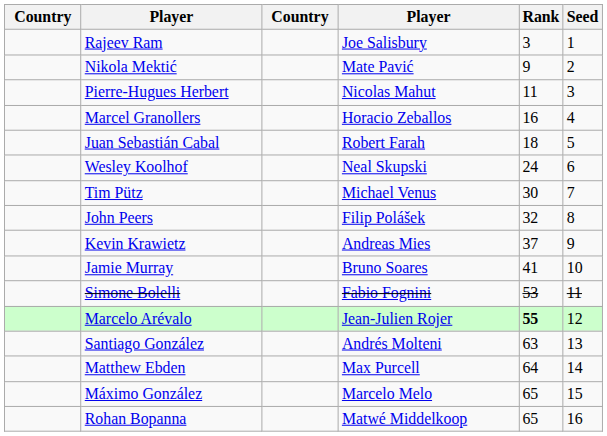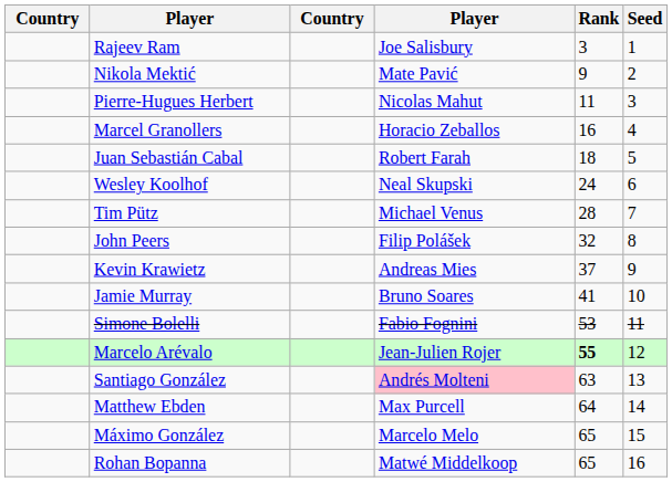 <table class="sortable wikitable">
 <tr>
 <th width="70">Country</th>
 <th width="175">Player</th>
 <th width="70">Country</th>
 <th width="175">Player</th>
 <th>Rank</th>
 <th>Seed</th>
 </tr>
 <tr>
 <td></td>
 <td><a href='#'>Rajeev Ram</a></td>
 <td></td>
 <td><a href='#'>Joe Salisbury</a></td>
 <td>3</td>
 <td>1</td>
 </tr>
 <tr>
 <td></td>
 <td><a href='#'>Nikola Mektić</a></td>
 <td></td>
 <td><a href='#'>Mate Pavić</a></td>
 <td>9</td>
 <td>2</td>
 </tr>
 <tr>
 <td></td>
 <td><a href='#'>Pierre-Hugues Herbert</a></td>
 <td></td>
 <td><a href='#'>Nicolas Mahut</a></td>
 <td>11</td>
 <td>3</td>
 </tr>
 <tr>
 <td></td>
 <td><a href='#'>Marcel Granollers</a></td>
 <td></td>
 <td><a href='#'>Horacio Zeballos</a></td>
 <td>16</td>
 <td>4</td>
 </tr>
 <tr>
 <td></td>
 <td><a href='#'>Juan Sebastián Cabal</a></td>
 <td></td>
 <td><a href='#'>Robert Farah</a></td>
 <td>18</td>
 <td>5</td>
 </tr>
 <tr>
 <td></td>
 <td><a href='#'>Wesley Koolhof</a></td>
 <td></td>
 <td><a href='#'>Neal Skupski</a></td>
 <td>24</td>
 <td>6</td>
 </tr>
 <tr>
 <td></td>
 <td><a href='#'>Tim Pütz</a></td>
 <td></td>
 <td><a href='#'>Michael Venus</a></td>
-<td>30</td>
+<td>28</td>
 <td>7</td>
 </tr>
 <tr>
 <td></td>
 <td><a href='#'>John Peers</a></td>
 <td></td>
 <td><a href='#'>Filip Polášek</a></td>
 <td>32</td>
 <td>8</td>
 </tr>
 <tr>
 <td></td>
 <td><a href='#'>Kevin Krawietz</a></td>
 <td></td>
 <td><a href='#'>Andreas Mies</a></td>
 <td>37</td>
 <td>9</td>
 </tr>
 <tr>
 <td></td>
 <td><a href='#'>Jamie Murray</a></td>
 <td></td>
 <td><a href='#'>Bruno Soares</a></td>
 <td>41</td>
 <td>10</td>
 </tr>
 <tr>
 <td><s></s></td>
 <td><s><a href='#'>Simone Bolelli</a></s></td>
 <td><s></s></td>
 <td><s><a href='#'>Fabio Fognini</a></s></td>
 <td><s>53</s></td>
 <td><s>11</s></td>
 </tr>
 <tr bgcolor=#cfc>
 <td></td>
 <td><a href='#'>Marcelo Arévalo</a></td>
 <td></td>
 <td><a href='#'>Jean-Julien Rojer</a></td>
 <td><strong>55</strong></td>
 <td>12</td>
 </tr>
 <tr>
 <td></td>
 <td><a href='#'>Santiago González</a></td>
 <td></td>
-<td><a href='#'>Andrés Molteni</a></td>
+<td style="background: pink;"><a href='#'>Andrés Molteni</a></td>
 <td>63</td>
 <td>13</td>
 </tr>
 <tr>
 <td></td>
 <td><a href='#'>Matthew Ebden</a></td>
 <td></td>
 <td><a href='#'>Max Purcell</a></td>
 <td>64</td>
 <td>14</td>
 </tr>
 <tr>
 <td></td>
 <td><a href='#'>Máximo González</a></td>
 <td></td>
 <td><a href='#'>Marcelo Melo</a></td>
 <td>65</td>
 <td>15</td>
 </tr>
 <tr>
 <td></td>
 <td><a href='#'>Rohan Bopanna</a></td>
 <td></td>
 <td><a href='#'>Matwé Middelkoop</a></td>
 <td>65</td>
 <td>16</td>
 </tr>
 </table>
